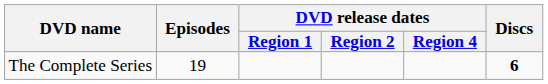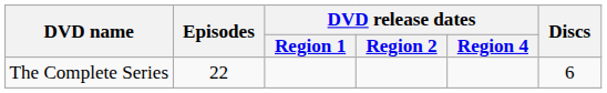 <table class="wikitable" style="text-align:center">
 <tr>
 <th style="padding: 0px 8px" rowspan="2">DVD name</th>
 <th style="padding: 0px 8px" rowspan="2">Episodes</th>
 <th colspan="3"><a href='#'>DVD</a> release dates</th>
 <th rowspan="2" style="padding: 0px 8px">Discs</th>
 </tr>
 <tr>
 <th style="padding: 0px 8px"><a href='#'>Region 1</a></th>
 <th style="padding: 0px 8px"><a href='#'>Region 2</a></th>
 <th style="padding: 0px 8px"><a href='#'>Region 4</a></th>
 </tr>
 <tr>
 <td>The Complete Series</td>
-<td>19</td>
+<td>22</td>
 <td></td>
 <td></td>
 <td></td>
-<td><strong>6</strong></td>
+<td>6</td>
 </tr>
 </table>
